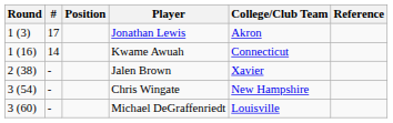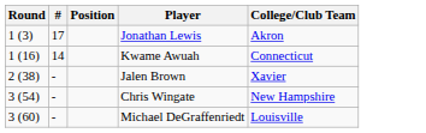 <table class="wikitable">
 <tr>
 <th>Round</th>
 <th>#</th>
 <th>Position</th>
 <th>Player</th>
 <th>College/Club Team</th>
-<th>Reference</th>
 </tr>
 <tr>
 <td>1 (3)</td>
 <td>17</td>
 <td></td>
 <td> <a href='#'>Jonathan Lewis</a></td>
 <td><a href='#'>Akron</a></td>
-<td></td>
 </tr>
 <tr>
 <td>1 (16)</td>
 <td>14</td>
 <td></td>
 <td> Kwame Awuah</td>
 <td><a href='#'>Connecticut</a></td>
-<td></td>
 </tr>
 <tr>
 <td>2 (38)</td>
 <td>-</td>
 <td></td>
 <td> Jalen Brown</td>
 <td><a href='#'>Xavier</a></td>
-<td></td>
 </tr>
 <tr>
 <td>3 (54)</td>
 <td>-</td>
 <td></td>
 <td> Chris Wingate</td>
 <td><a href='#'>New Hampshire</a></td>
-<td></td>
 </tr>
 <tr>
 <td>3 (60)</td>
 <td>-</td>
 <td></td>
 <td> Michael DeGraffenriedt</td>
 <td><a href='#'>Louisville</a></td>
-<td></td>
 </tr>
 </table>
